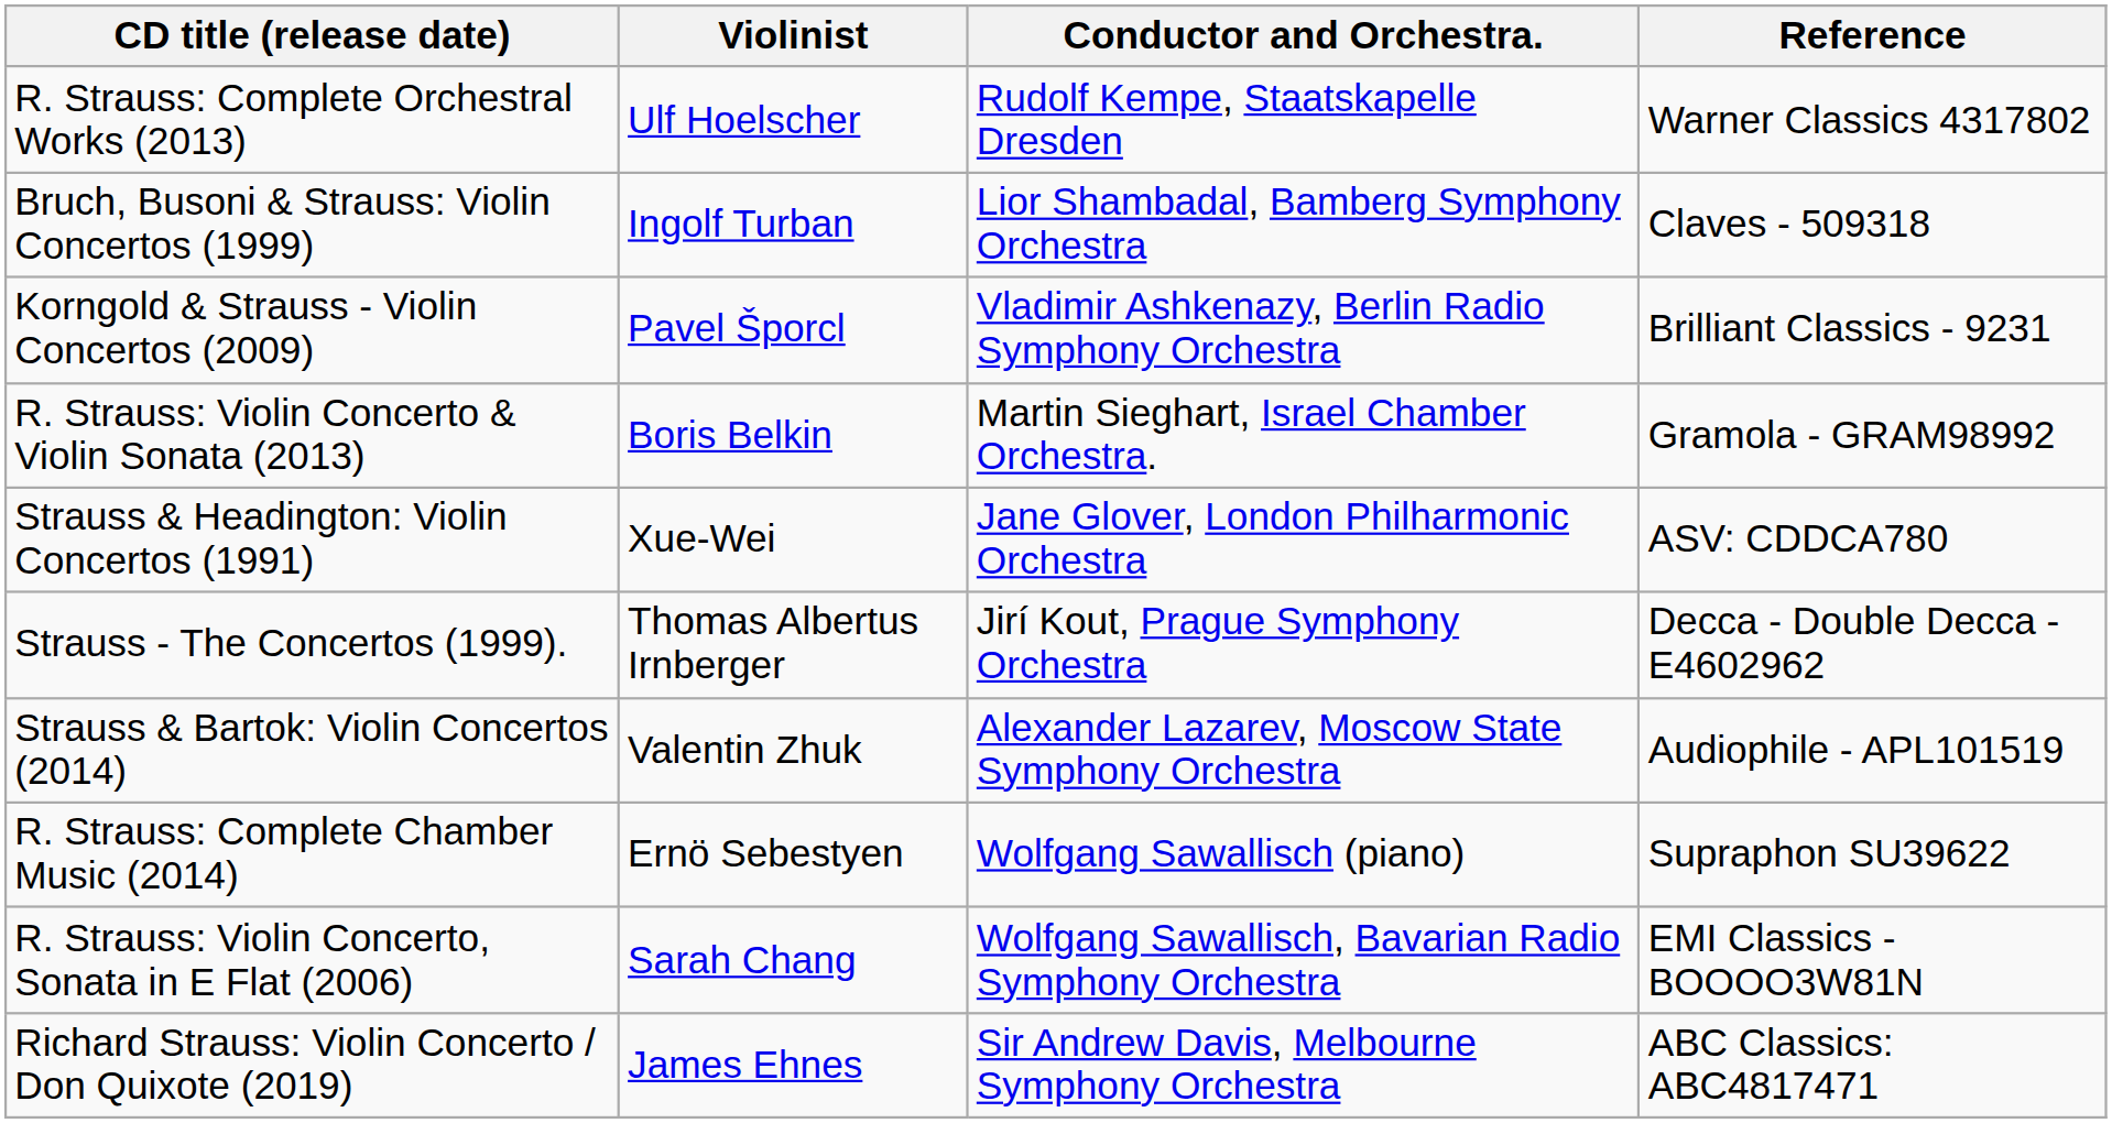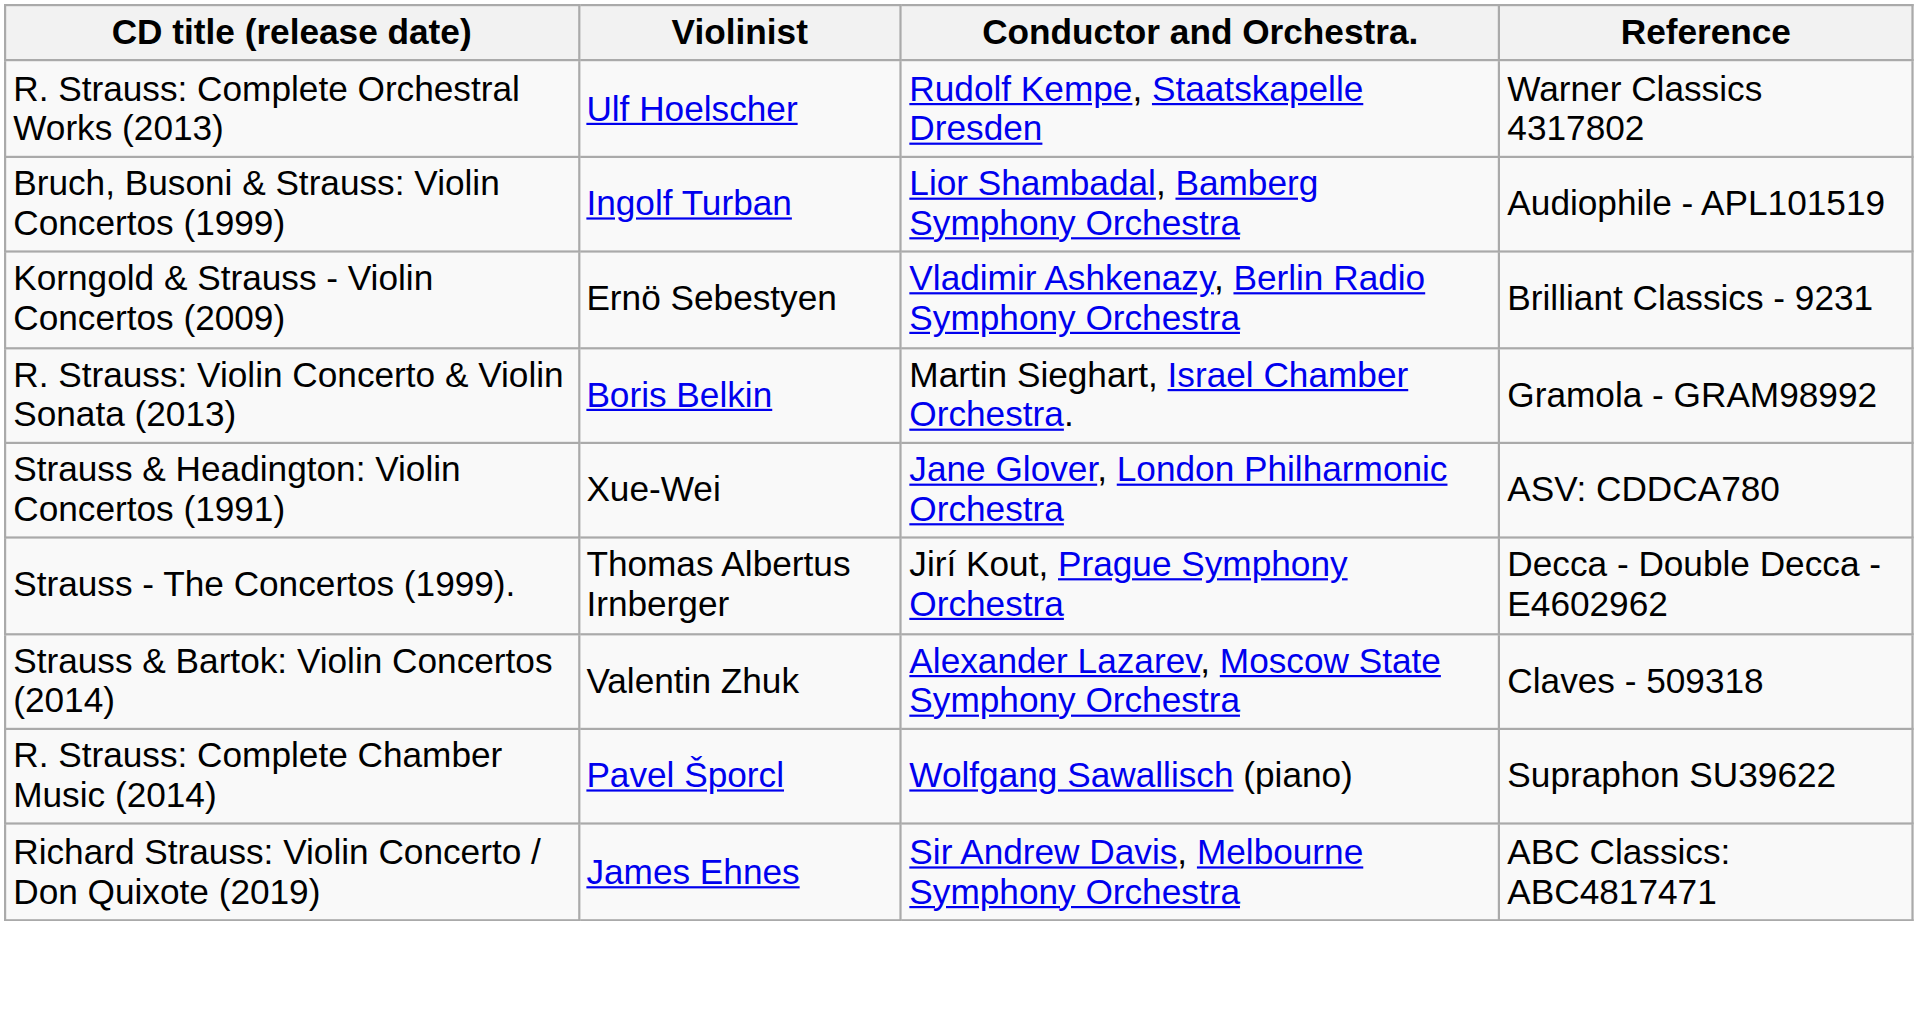 <table class="wikitable">
 <tr>
 <th bgcolor=ececec>CD title (release date)</th>
 <th bgcolor=ececec>Violinist</th>
 <th bgcolor=ececec>Conductor and Orchestra.</th>
 <th bgcolor=ececec>Reference</th>
 </tr>
 <tr>
 <td>R. Strauss: Complete Orchestral Works (2013)</td>
 <td><a href='#'>Ulf Hoelscher</a></td>
 <td><a href='#'>Rudolf Kempe</a>, <a href='#'>Staatskapelle Dresden</a></td>
 <td>Warner Classics 4317802</td>
 </tr>
 <tr>
 <td>Bruch, Busoni & Strauss: Violin Concertos (1999)</td>
 <td><a href='#'>Ingolf Turban</a></td>
 <td><a href='#'>Lior Shambadal</a>, <a href='#'>Bamberg Symphony Orchestra</a></td>
-<td>Claves - 509318</td>
+<td>Audiophile - APL101519</td>
 </tr>
 <tr>
 <td>Korngold & Strauss - Violin Concertos (2009)</td>
-<td><a href='#'>Pavel Šporcl</a></td>
+<td>Ernö Sebestyen</td>
 <td><a href='#'>Vladimir Ashkenazy</a>, <a href='#'>Berlin Radio Symphony Orchestra</a></td>
 <td>Brilliant Classics - 9231</td>
 </tr>
 <tr>
 <td>R. Strauss: Violin Concerto & Violin Sonata (2013)</td>
 <td><a href='#'>Boris Belkin</a></td>
 <td>Martin Sieghart, <a href='#'>Israel Chamber Orchestra</a>.</td>
 <td>Gramola - GRAM98992</td>
 </tr>
 <tr>
 <td>Strauss & Headington: Violin Concertos (1991)</td>
 <td>Xue-Wei</td>
 <td><a href='#'>Jane Glover</a>, <a href='#'>London Philharmonic Orchestra</a></td>
 <td>ASV: CDDCA780</td>
 </tr>
 <tr>
 <td>Strauss - The Concertos (1999).</td>
 <td>Thomas Albertus Irnberger</td>
 <td>Jirí Kout, <a href='#'>Prague Symphony Orchestra</a></td>
 <td>Decca - Double Decca - E4602962</td>
 </tr>
 <tr>
 <td>Strauss & Bartok: Violin Concertos (2014)</td>
 <td>Valentin Zhuk</td>
 <td><a href='#'>Alexander Lazarev</a>, <a href='#'>Moscow State Symphony Orchestra</a></td>
-<td>Audiophile - APL101519</td>
+<td>Claves - 509318</td>
 </tr>
 <tr>
 <td>R. Strauss: Complete Chamber Music (2014)</td>
-<td>Ernö Sebestyen</td>
+<td><a href='#'>Pavel Šporcl</a></td>
 <td><a href='#'>Wolfgang Sawallisch</a> (piano)</td>
 <td>Supraphon SU39622</td>
-</tr>
-<tr>
-<td>R. Strauss: Violin Concerto, Sonata in E Flat (2006)</td>
-<td><a href='#'>Sarah Chang</a></td>
-<td><a href='#'>Wolfgang Sawallisch</a>, <a href='#'>Bavarian Radio Symphony Orchestra</a></td>
-<td>EMI Classics - BOOOO3W81N</td>
 </tr>
 <tr>
 <td>Richard Strauss: Violin Concerto / Don Quixote (2019)</td>
 <td><a href='#'>James Ehnes</a></td>
 <td><a href='#'>Sir Andrew Davis</a>, <a href='#'>Melbourne Symphony Orchestra</a></td>
 <td>ABC Classics: ABC4817471</td>
 </tr>
 </table>
